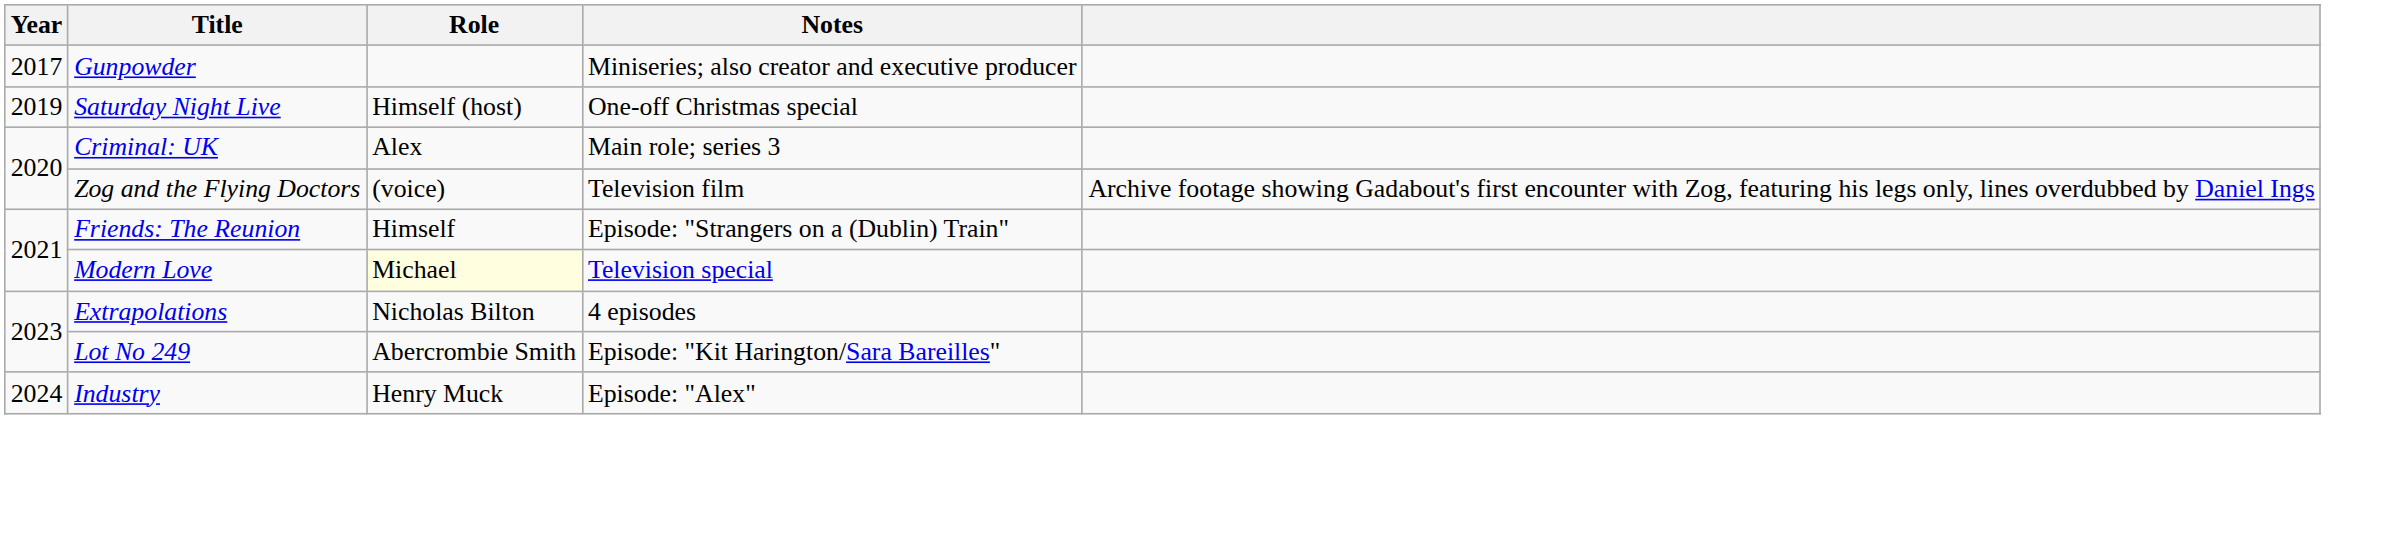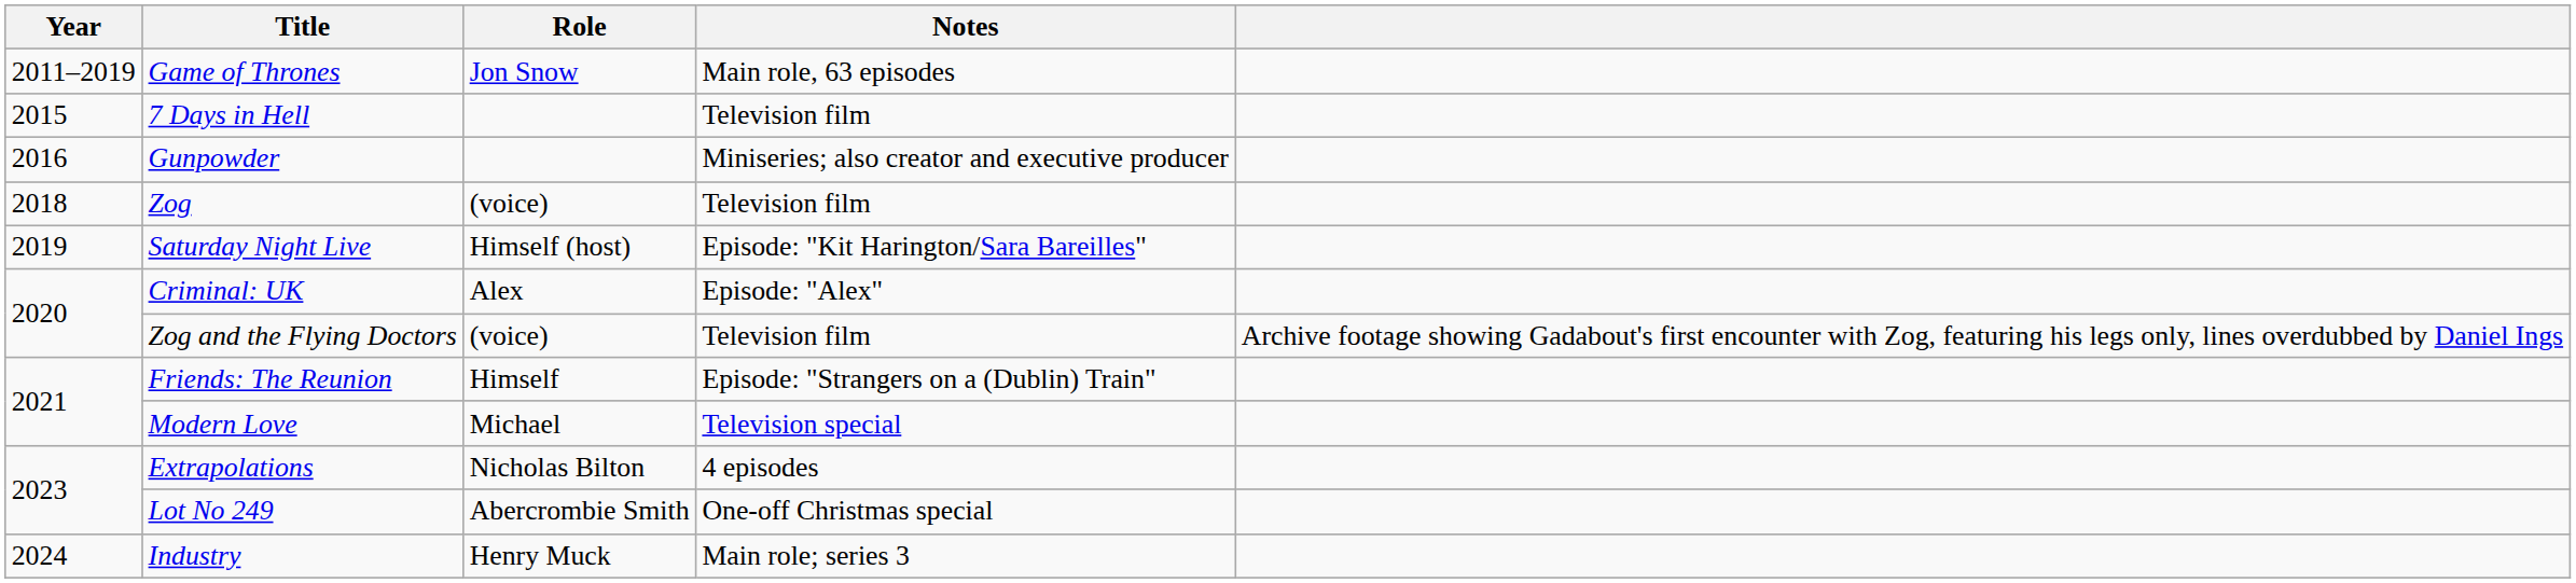 <table class="wikitable plainrowheaders sortable">
 <tr>
 <th scope="col">Year</th>
 <th scope="col">Title</th>
 <th scope="col">Role</th>
 <th scope="col" class="unsortable">Notes</th>
 <th scope="col" class="unsortable"></th>
 </tr>
 <tr>
-<td>2017</td>
+<td>2011–2019</td>
+<td><em><a href='#'>Game of Thrones</a></em></td>
+<td><a href='#'>Jon Snow</a></td>
+<td>Main role, 63 episodes</td>
+<td style="text-align:center;"></td>
+</tr>
+<tr>
+<td>2015</td>
+<td><em><a href='#'>7 Days in Hell</a></em></td>
+<td></td>
+<td>Television film</td>
+<td style="text-align:center;"></td>
+</tr>
+<tr>
+<td>2016</td>
 <td><em><a href='#'>Gunpowder</a></em></td>
 <td></td>
 <td>Miniseries; also creator and executive producer</td>
 <td style="text-align:center;"></td>
 </tr>
 <tr>
+<td>2018</td>
+<td><em><a href='#'>Zog</a></em></td>
+<td> (voice)</td>
+<td>Television film</td>
+<td style="text-align:center;"></td>
+</tr>
+<tr>
 <td>2019</td>
 <td><em><a href='#'>Saturday Night Live</a></em></td>
 <td>Himself (host)</td>
-<td>One-off Christmas special</td>
+<td>Episode: "Kit Harington/<a href='#'>Sara Bareilles</a>"</td>
 <td style="text-align:center;"></td>
 </tr>
 <tr>
 <td rowspan="2">2020</td>
 <td><em><a href='#'>Criminal: UK</a></em></td>
 <td>Alex</td>
-<td>Main role; series 3</td>
+<td>Episode: "Alex"</td>
 <td style="text-align:center;"></td>
 </tr>
 <tr>
 <td><em>Zog and the Flying Doctors</em></td>
 <td> (voice)</td>
 <td>Television film</td>
 <td>Archive footage showing Gadabout's first encounter with Zog, featuring his legs only, lines overdubbed by <a href='#'>Daniel Ings</a></td>
 </tr>
 <tr>
 <td rowspan="2">2021</td>
 <td><em><a href='#'>Friends: The Reunion</a></em></td>
 <td>Himself</td>
 <td>Episode: "Strangers on a (Dublin) Train"</td>
 <td style="text-align:center;"></td>
 </tr>
 <tr>
 <td><em><a href='#'>Modern Love</a></em></td>
-<td style="background: lightyellow;">Michael</td>
+<td>Michael</td>
 <td><a href='#'>Television special</a></td>
 <td style="text-align:center;"></td>
 </tr>
 <tr>
 <td rowspan="2">2023</td>
 <td><em><a href='#'>Extrapolations</a></em></td>
 <td>Nicholas Bilton</td>
 <td>4 episodes</td>
 <td style="text-align:center;"></td>
 </tr>
 <tr>
 <td><em><a href='#'>Lot No 249</a></em></td>
 <td>Abercrombie Smith</td>
-<td>Episode: "Kit Harington/<a href='#'>Sara Bareilles</a>"</td>
+<td>One-off Christmas special</td>
 <td style="text-align:center;"></td>
 </tr>
 <tr>
 <td>2024</td>
 <td><em><a href='#'>Industry</a></em></td>
 <td>Henry Muck</td>
-<td>Episode: "Alex"</td>
+<td>Main role; series 3</td>
 <td style="text-align:center;"></td>
 </tr>
 </table>
